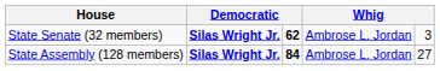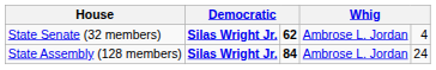 <table class=wikitable>
 <tr>
 <th>House</th>
 <th colspan=2><a href='#'>Democratic</a></th>
 <th colspan=2><a href='#'>Whig</a></th>
 </tr>
 <tr>
 <td><a href='#'>State Senate</a> (32 members)</td>
 <td><strong><a href='#'>Silas Wright Jr.</a></strong></td>
 <td align=right><strong>62</strong></td>
 <td><a href='#'>Ambrose L. Jordan</a></td>
-<td align=right>3</td>
+<td align=right>4</td>
 </tr>
 <tr>
 <td><a href='#'>State Assembly</a> (128 members)</td>
 <td><strong><a href='#'>Silas Wright Jr.</a></strong></td>
 <td align=right><strong>84</strong></td>
 <td><a href='#'>Ambrose L. Jordan</a></td>
-<td align=right>27</td>
+<td align=right>24</td>
 </tr>
 </table>
